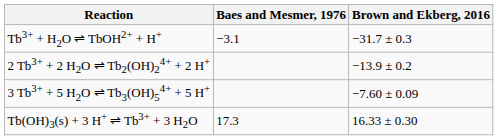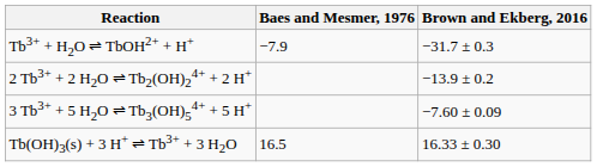 <table class="wikitable">
 <tr>
 <th>Reaction</th>
 <th>Baes and Mesmer, 1976</th>
 <th>Brown and Ekberg, 2016</th>
 </tr>
 <tr>
 <td>Tb<sup>3+</sup> + H<sub>2</sub>O ⇌ TbOH<sup>2+</sup> + H<sup>+</sup></td>
-<td>−3.1</td>
+<td>−7.9</td>
 <td>−31.7 ± 0.3</td>
 </tr>
 <tr>
 <td>2 Tb<sup>3+</sup> + 2 H<sub>2</sub>O ⇌ Tb<sub>2</sub>(OH)<sub>2</sub><sup>4+</sup> + 2 H<sup>+</sup></td>
 <td></td>
 <td>−13.9 ± 0.2</td>
 </tr>
 <tr>
 <td>3 Tb<sup>3+</sup> + 5 H<sub>2</sub>O ⇌ Tb<sub>3</sub>(OH)<sub>5</sub><sup>4+</sup> + 5 H<sup>+</sup></td>
 <td></td>
 <td>−7.60 ± 0.09</td>
 </tr>
 <tr>
 <td>Tb(OH)<sub>3</sub>(s) + 3 H<sup>+</sup> ⇌ Tb<sup>3+</sup> + 3 H<sub>2</sub>O</td>
-<td>17.3</td>
+<td>16.5</td>
 <td>16.33 ± 0.30</td>
 </tr>
 </table>
